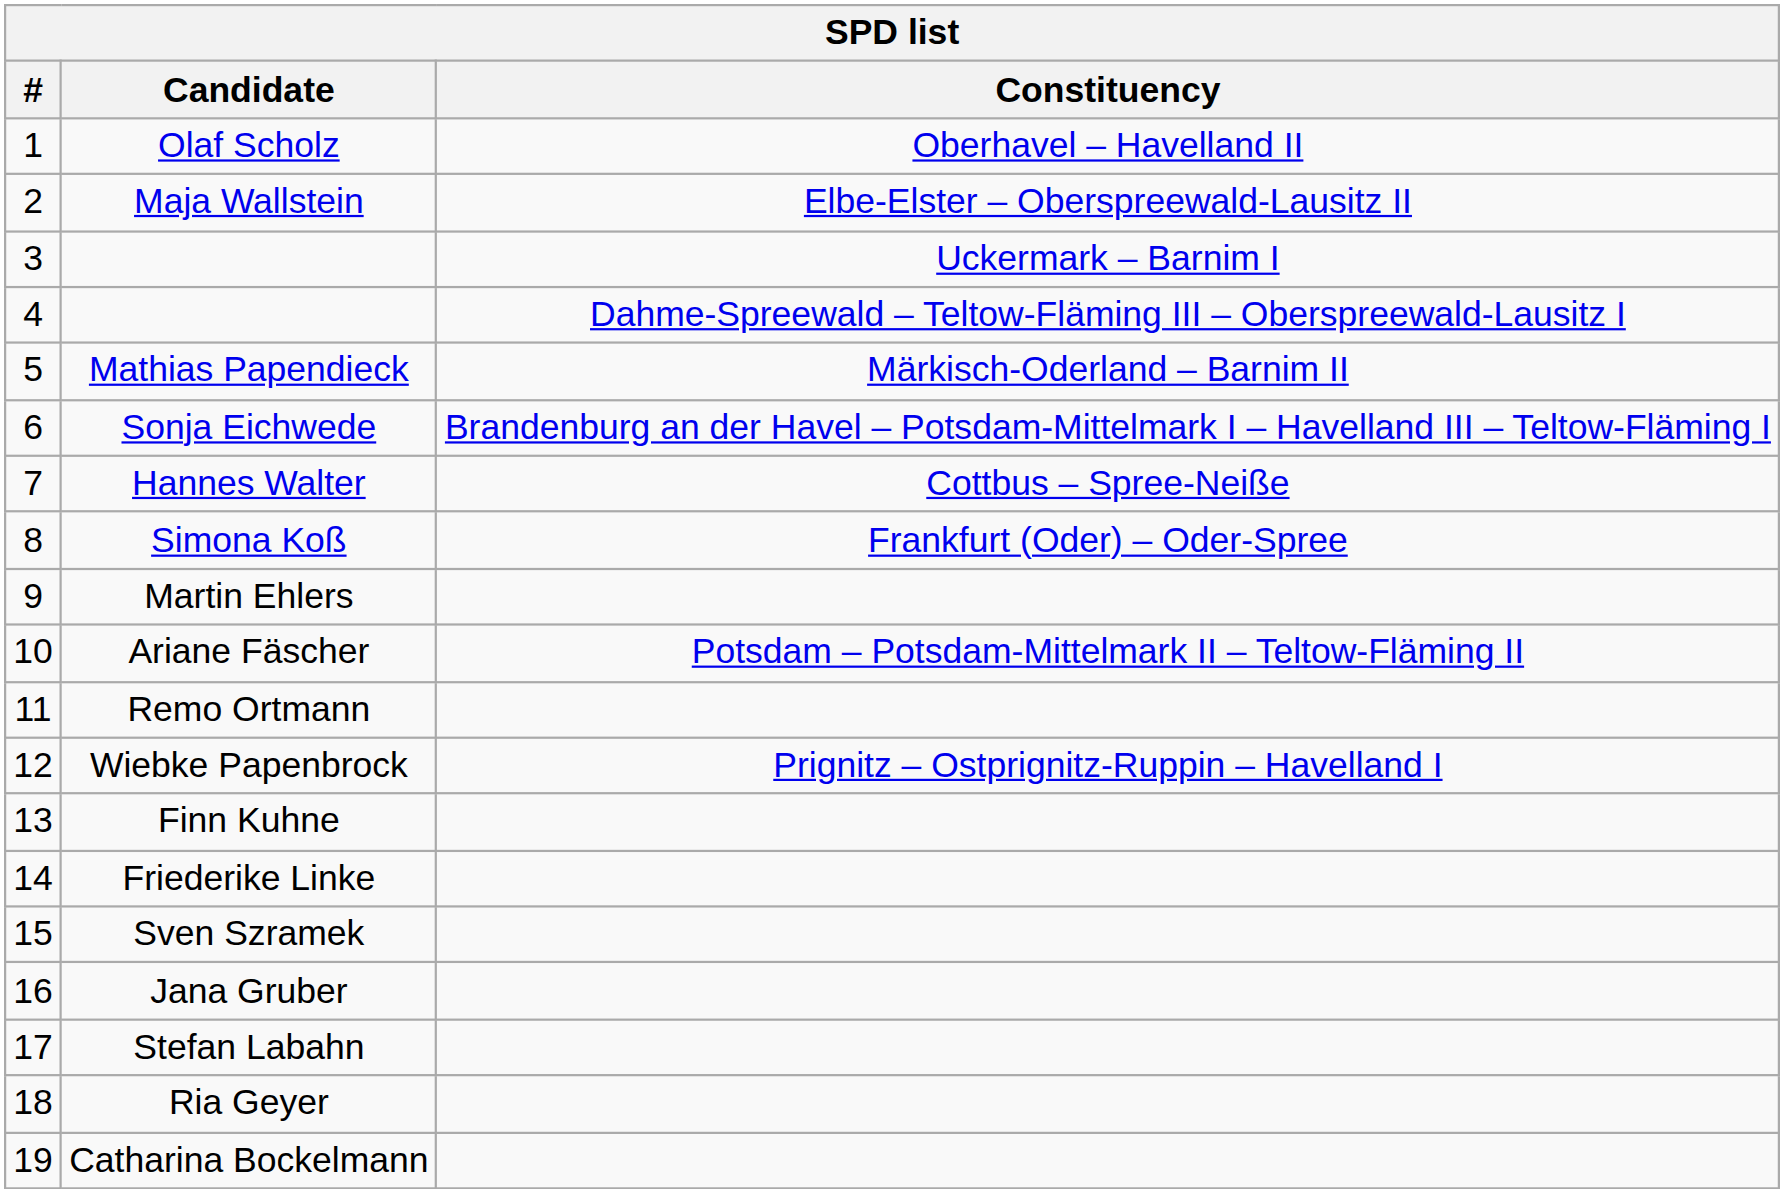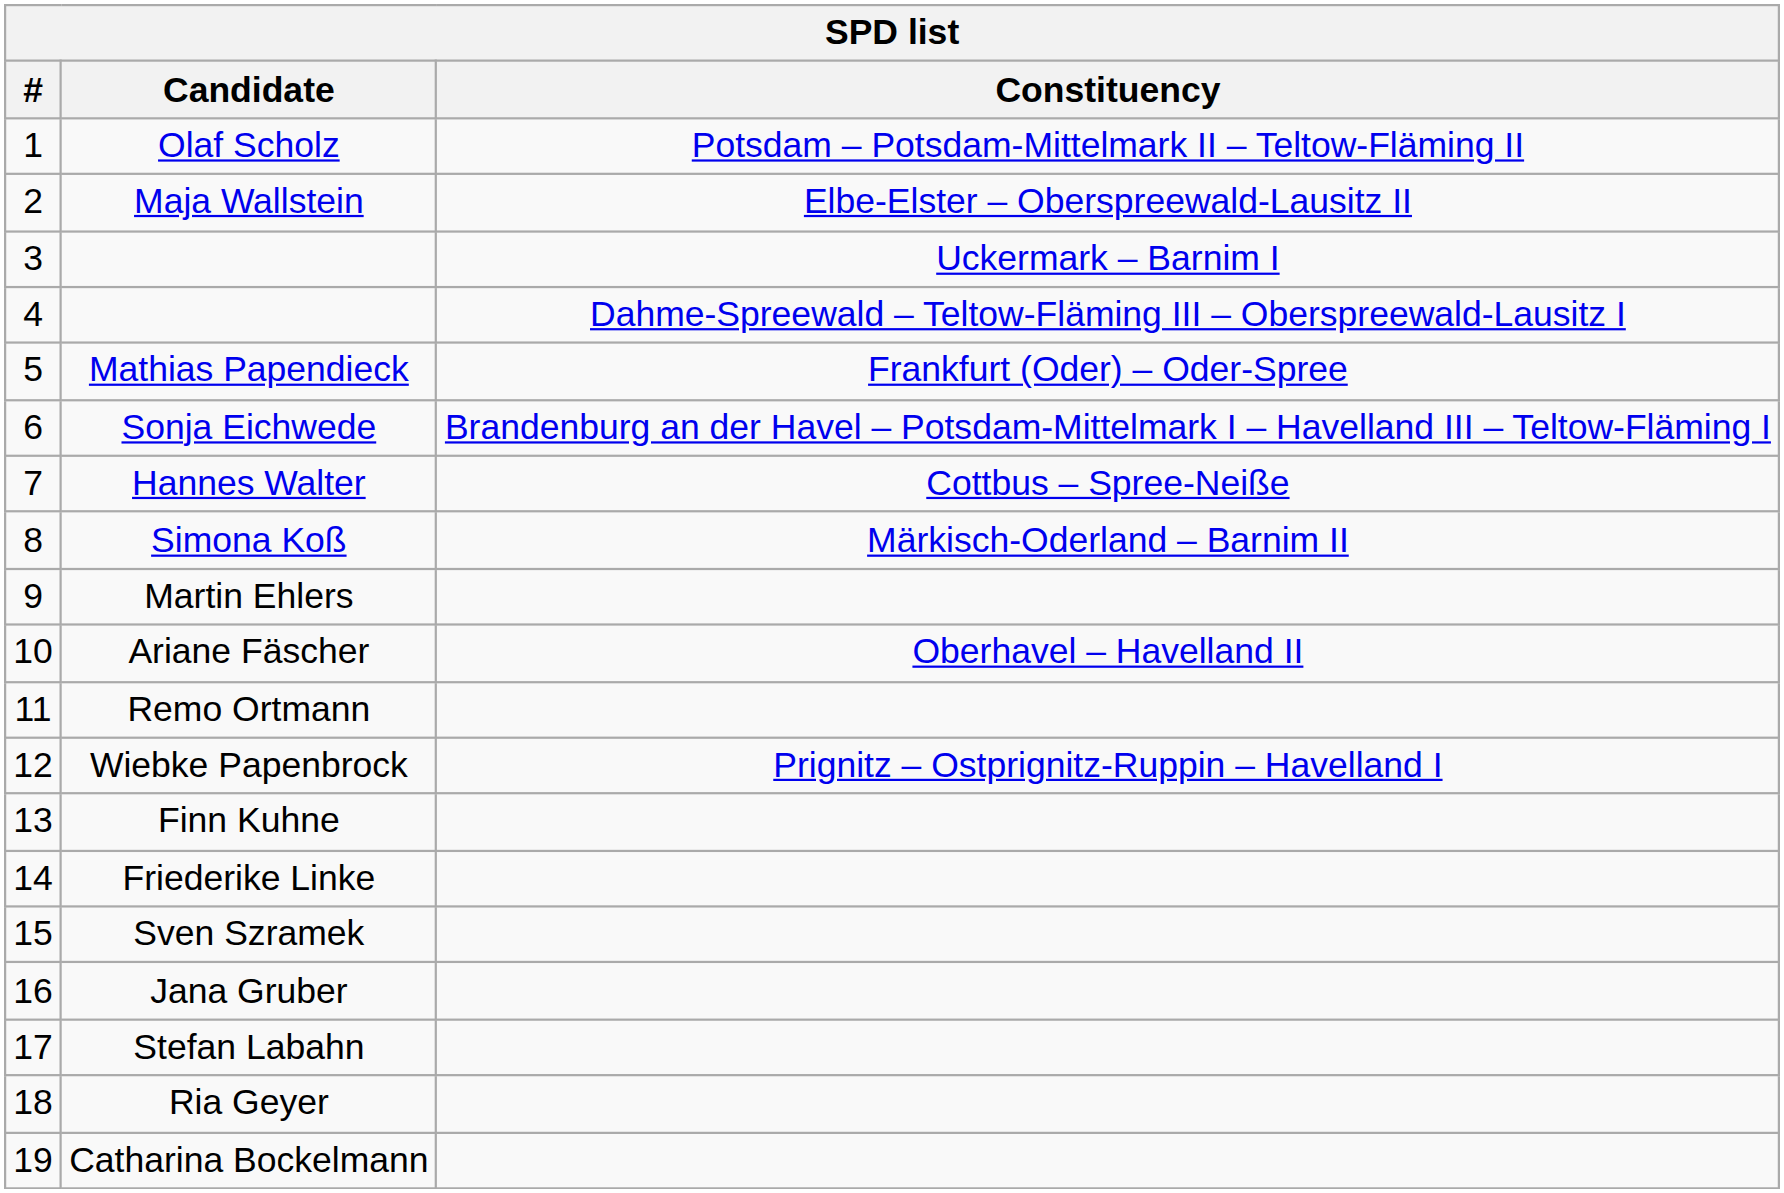 <table class="wikitable mw-collapsible mw-collapsed" style="text-align:center">
 <tr>
 <th colspan=3>SPD list</th>
 </tr>
 <tr>
 <th>#</th>
 <th>Candidate</th>
 <th>Constituency</th>
 </tr>
 <tr>
 <td>1</td>
 <td><a href='#'>Olaf Scholz</a></td>
-<td><a href='#'>Oberhavel – Havelland II</a></td>
+<td><a href='#'>Potsdam – Potsdam-Mittelmark II – Teltow-Fläming II</a></td>
 </tr>
 <tr>
 <td>2</td>
 <td><a href='#'>Maja Wallstein</a></td>
 <td><a href='#'>Elbe-Elster – Oberspreewald-Lausitz II</a></td>
 </tr>
 <tr>
 <td>3</td>
 <td></td>
 <td><a href='#'>Uckermark – Barnim I</a></td>
 </tr>
 <tr>
 <td>4</td>
 <td></td>
 <td><a href='#'>Dahme-Spreewald – Teltow-Fläming III – Oberspreewald-Lausitz I</a></td>
 </tr>
 <tr>
 <td>5</td>
 <td><a href='#'>Mathias Papendieck</a></td>
-<td><a href='#'>Märkisch-Oderland – Barnim II</a></td>
+<td><a href='#'>Frankfurt (Oder) – Oder-Spree</a></td>
 </tr>
 <tr>
 <td>6</td>
 <td><a href='#'>Sonja Eichwede</a></td>
 <td><a href='#'>Brandenburg an der Havel – Potsdam-Mittelmark I – Havelland III – Teltow-Fläming I</a></td>
 </tr>
 <tr>
 <td>7</td>
 <td><a href='#'>Hannes Walter</a></td>
 <td><a href='#'>Cottbus – Spree-Neiße</a></td>
 </tr>
 <tr>
 <td>8</td>
 <td><a href='#'>Simona Koß</a></td>
-<td><a href='#'>Frankfurt (Oder) – Oder-Spree</a></td>
+<td><a href='#'>Märkisch-Oderland – Barnim II</a></td>
 </tr>
 <tr>
 <td>9</td>
 <td>Martin Ehlers</td>
 <td></td>
 </tr>
 <tr>
 <td>10</td>
 <td>Ariane Fäscher</td>
-<td><a href='#'>Potsdam – Potsdam-Mittelmark II – Teltow-Fläming II</a></td>
+<td><a href='#'>Oberhavel – Havelland II</a></td>
 </tr>
 <tr>
 <td>11</td>
 <td>Remo Ortmann</td>
 <td></td>
 </tr>
 <tr>
 <td>12</td>
 <td>Wiebke Papenbrock</td>
 <td><a href='#'>Prignitz – Ostprignitz-Ruppin – Havelland I</a></td>
 </tr>
 <tr>
 <td>13</td>
 <td>Finn Kuhne</td>
 <td></td>
 </tr>
 <tr>
 <td>14</td>
 <td>Friederike Linke</td>
 <td></td>
 </tr>
 <tr>
 <td>15</td>
 <td>Sven Szramek</td>
 <td></td>
 </tr>
 <tr>
 <td>16</td>
 <td>Jana Gruber</td>
 <td></td>
 </tr>
 <tr>
 <td>17</td>
 <td>Stefan Labahn</td>
 <td></td>
 </tr>
 <tr>
 <td>18</td>
 <td>Ria Geyer</td>
 <td></td>
 </tr>
 <tr>
 <td>19</td>
 <td>Catharina Bockelmann</td>
 <td></td>
 </tr>
 </table>
